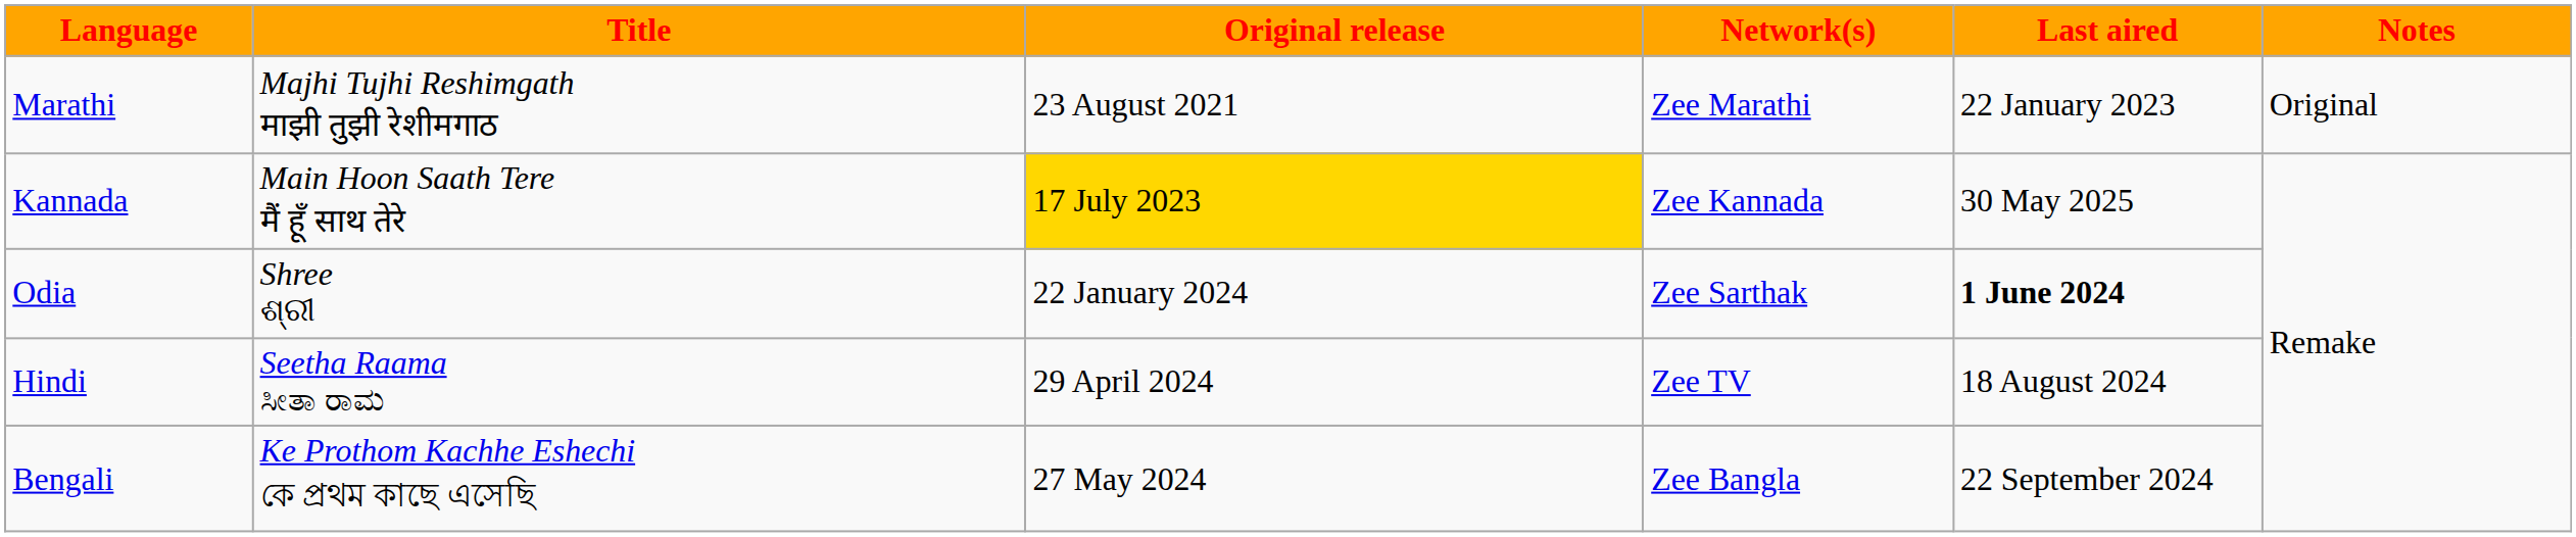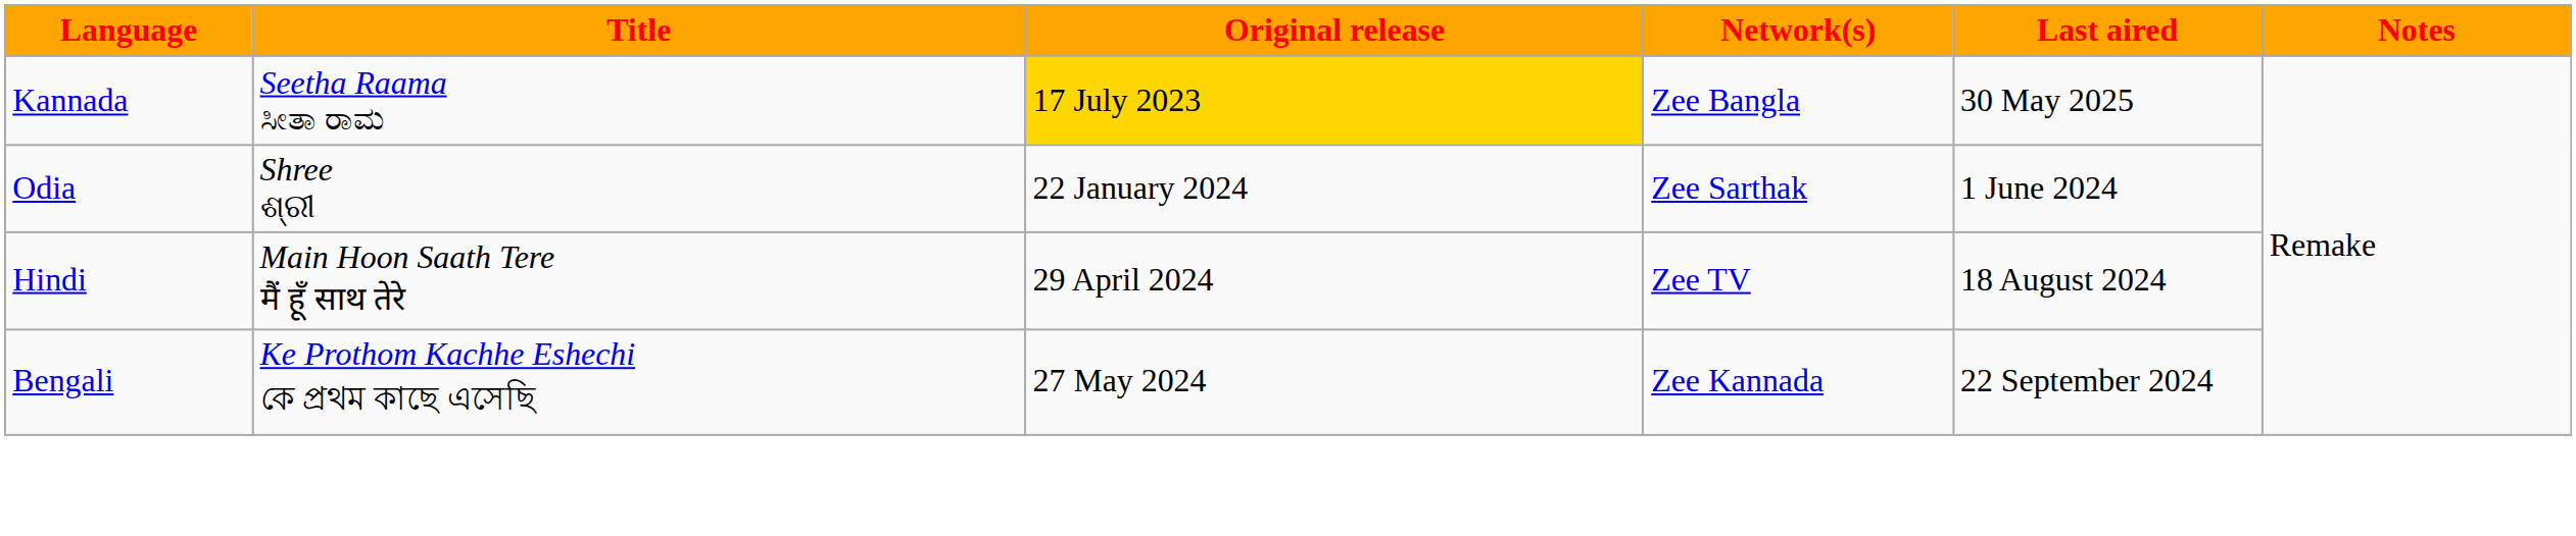 <table class="wikitable" style="width: 100%; margin-right: 0;">
 <tr style="color:red">
 <th style="background: orange; width:8%;">Language</th>
 <th style="background:orange; width:25%;">Title</th>
 <th style="background:orange; width:20%;">Original release</th>
 <th style="background:orange; width:10%;">Network(s)</th>
 <th style="background:orange; width:10%;">Last aired</th>
 <th style="background:orange; width:10%;">Notes</th>
 </tr>
 <tr>
-<td><a href='#'>Marathi</a></td>
-<td><em>Majhi Tujhi Reshimgath</em> <br> माझी तुझी रेशीमगाठ</td>
-<td>23 August 2021</td>
-<td><a href='#'>Zee Marathi</a></td>
-<td>22 January 2023</td>
-<td>Original</td>
-</tr>
-<tr>
 <td><a href='#'>Kannada</a></td>
-<td><em>Main Hoon Saath Tere</em> <br> मैं हूँ साथ तेरे</td>
+<td><em><a href='#'>Seetha Raama</a></em> <br> ಸೀತಾ ರಾಮ</td>
 <td style="background: gold;">17 July 2023</td>
-<td><a href='#'>Zee Kannada</a></td>
+<td><a href='#'>Zee Bangla</a></td>
 <td>30 May 2025</td>
 <td rowspan="4">Remake</td>
 </tr>
 <tr>
 <td><a href='#'>Odia</a></td>
 <td><em>Shree</em> <br> ଶ୍ରୀ</td>
 <td>22 January 2024</td>
 <td><a href='#'>Zee Sarthak</a></td>
-<td><strong>1 June 2024</strong></td>
+<td>1 June 2024</td>
 </tr>
 <tr>
 <td><a href='#'>Hindi</a></td>
-<td><em><a href='#'>Seetha Raama</a></em> <br> ಸೀತಾ ರಾಮ</td>
+<td><em>Main Hoon Saath Tere</em> <br> मैं हूँ साथ तेरे</td>
 <td>29 April 2024</td>
 <td><a href='#'>Zee TV</a></td>
 <td>18 August 2024</td>
 </tr>
 <tr>
 <td><a href='#'>Bengali</a></td>
 <td><em><a href='#'>Ke Prothom Kachhe Eshechi</a></em> <br> কে প্রথম কাছে এসেছি</td>
 <td>27 May 2024</td>
-<td><a href='#'>Zee Bangla</a></td>
+<td><a href='#'>Zee Kannada</a></td>
 <td>22 September 2024</td>
 </tr>
 </table>
